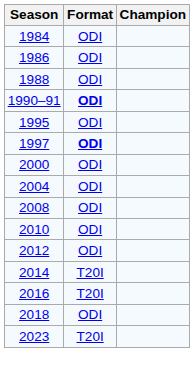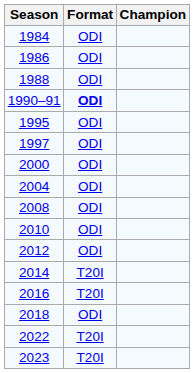 <table class="wikitable floatright" style="background:#F5FAFF; text-align:center; font-size:85%">
 <tr>
 <th>Season</th>
 <th>Format</th>
 <th>Champion</th>
 </tr>
 <tr>
 <td><a href='#'>1984</a></td>
 <td><a href='#'>ODI</a></td>
 <td style="text-align:left"></td>
 </tr>
 <tr>
 <td><a href='#'>1986</a></td>
 <td><a href='#'>ODI</a></td>
 <td style="text-align:left"></td>
 </tr>
 <tr>
 <td><a href='#'>1988</a></td>
 <td><a href='#'>ODI</a></td>
 <td style="text-align:left"> </td>
 </tr>
 <tr>
 <td><a href='#'>1990–91</a></td>
 <td><strong><a href='#'>ODI</a></strong></td>
 <td style="text-align:left"> </td>
 </tr>
 <tr>
 <td><a href='#'>1995</a></td>
 <td><a href='#'>ODI</a></td>
 <td style="text-align:left"> </td>
 </tr>
 <tr>
 <td><a href='#'>1997</a></td>
-<td><strong><a href='#'>ODI</a></strong></td>
+<td><a href='#'>ODI</a></td>
 <td style="text-align:left"> </td>
 </tr>
 <tr>
 <td><a href='#'>2000</a></td>
 <td><a href='#'>ODI</a></td>
 <td style="text-align:left"></td>
 </tr>
 <tr>
 <td><a href='#'>2004</a></td>
 <td><a href='#'>ODI</a></td>
 <td style="text-align:left"> </td>
 </tr>
 <tr>
 <td><a href='#'>2008</a></td>
 <td><a href='#'>ODI</a></td>
 <td style="text-align:left"> </td>
 </tr>
 <tr>
 <td><a href='#'>2010</a></td>
 <td><a href='#'>ODI</a></td>
 <td style="text-align:left"> </td>
 </tr>
 <tr>
 <td><a href='#'>2012</a></td>
 <td><a href='#'>ODI</a></td>
 <td style="text-align:left"> </td>
 </tr>
 <tr>
 <td><a href='#'>2014</a></td>
 <td><a href='#'>T20I</a></td>
 <td style="text-align:left"> </td>
 </tr>
 <tr>
 <td><a href='#'>2016</a></td>
 <td><a href='#'>T20I</a></td>
 <td style="text-align:left"> </td>
 </tr>
 <tr>
 <td><a href='#'>2018</a></td>
 <td><a href='#'>ODI</a></td>
 <td style="text-align:left"> </td>
 </tr>
 <tr>
+<td><a href='#'>2022</a></td>
+<td><a href='#'>T20I</a></td>
+<td style="text-align:left"> </td>
+</tr>
+<tr>
 <td><a href='#'>2023</a></td>
 <td><a href='#'>T20I</a></td>
 <td style="text-align:left"> </td>
 </tr>
 </table>
